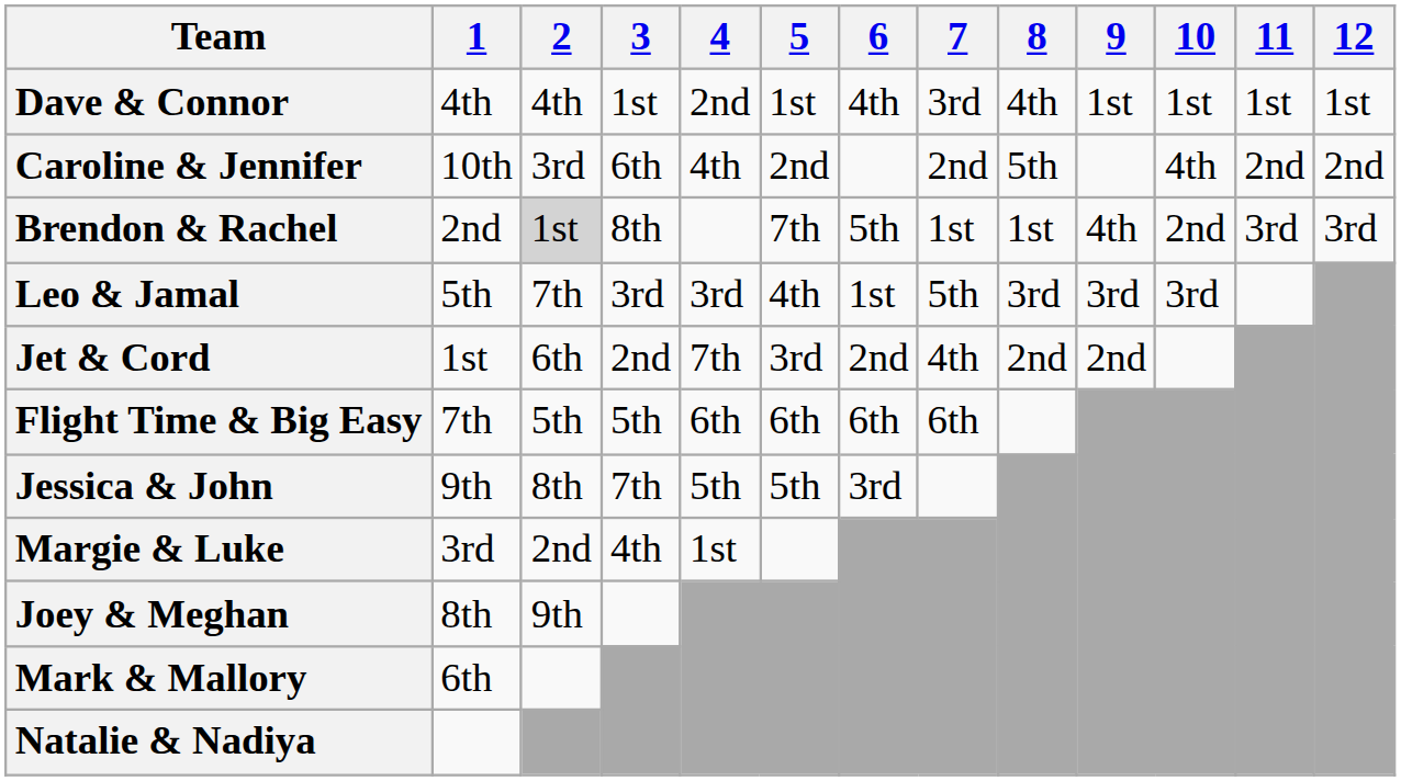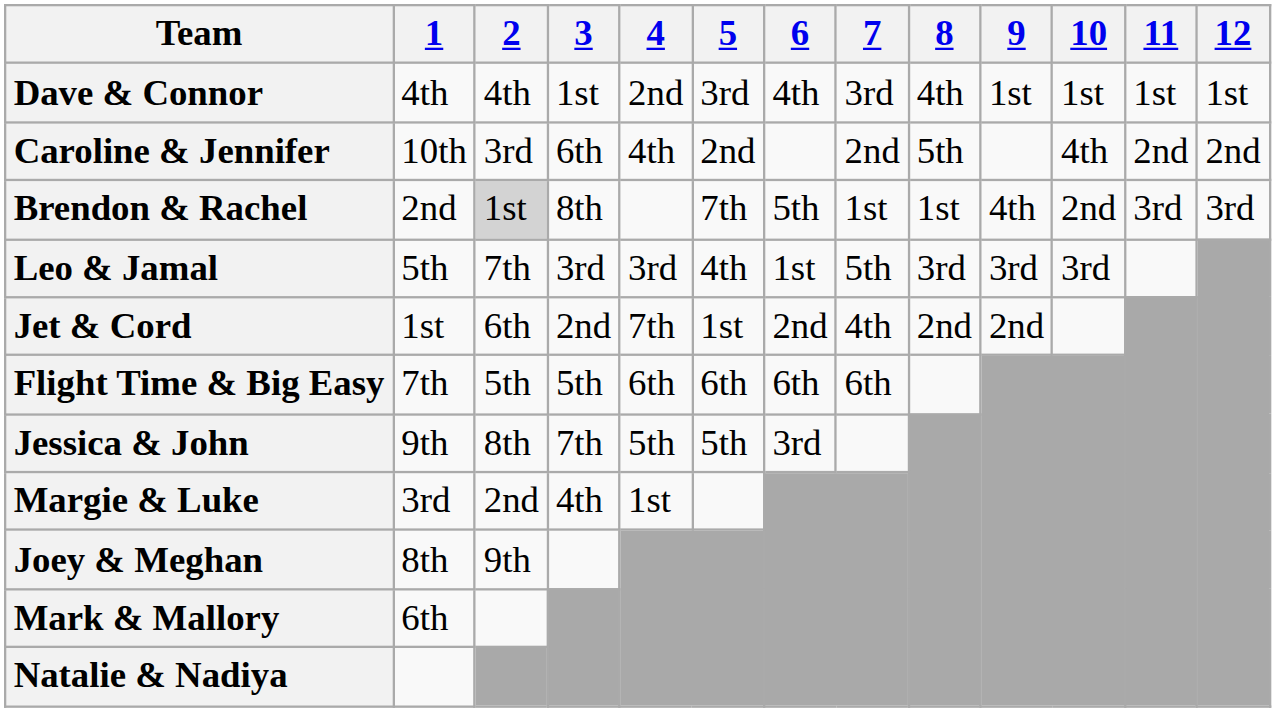 <table class="wikitable sortable" style="text-align:left;">
 <tr>
 <th scope="col" class="unsortable">Team</th>
 <th scope="col"><a href='#'>1</a><span></span></th>
 <th scope="col"><a href='#'>2</a></th>
 <th scope="col"><a href='#'>3</a></th>
 <th scope="col"><a href='#'>4</a></th>
 <th scope="col"><a href='#'>5</a></th>
 <th scope="col"><a href='#'>6</a></th>
 <th scope="col"><a href='#'>7</a></th>
 <th scope="col"><a href='#'>8</a></th>
 <th scope="col"><a href='#'>9</a></th>
 <th scope="col"><a href='#'>10</a></th>
 <th scope="col"><a href='#'>11</a></th>
 <th scope="col"><a href='#'>12</a></th>
 </tr>
 <tr>
 <th scope="row" style="text-align:left">Dave & Connor</th>
 <td>4th</td>
 <td>4th</td>
 <td>1st</td>
 <td>2nd</td>
-<td>1st</td>
+<td>3rd</td>
 <td>4th</td>
 <td>3rd</td>
 <td>4th</td>
 <td>1st</td>
 <td>1st</td>
 <td>1st</td>
 <td>1st</td>
 </tr>
 <tr>
 <th scope="row" style="text-align:left">Caroline & Jennifer</th>
 <td>10th</td>
 <td>3rd</td>
 <td>6th</td>
 <td>4th</td>
 <td>2nd</td>
 <td></td>
 <td>2nd</td>
 <td>5th</td>
 <td></td>
 <td>4th</td>
 <td>2nd</td>
 <td>2nd</td>
 </tr>
 <tr>
 <th scope="row" style="text-align:left">Brendon & Rachel</th>
 <td>2nd</td>
 <td style="background: lightgrey;">1st</td>
 <td>8th</td>
 <td></td>
 <td>7th</td>
 <td>5th</td>
 <td>1st</td>
 <td>1st</td>
 <td>4th</td>
 <td>2nd</td>
 <td>3rd</td>
 <td>3rd</td>
 </tr>
 <tr>
 <th scope="row" style="text-align:left">Leo & Jamal</th>
 <td>5th</td>
 <td>7th</td>
 <td>3rd</td>
 <td>3rd</td>
 <td>4th</td>
 <td>1st</td>
 <td>5th</td>
 <td>3rd</td>
 <td>3rd</td>
 <td>3rd</td>
 <td></td>
 <td rowspan="8" style="background:darkgrey;"></td>
 </tr>
 <tr>
 <th scope="row" style="text-align:left">Jet & Cord</th>
 <td>1st</td>
 <td>6th</td>
 <td>2nd</td>
 <td>7th</td>
-<td>3rd</td>
+<td>1st</td>
 <td>2nd</td>
 <td>4th</td>
 <td>2nd</td>
 <td>2nd</td>
 <td></td>
 <td rowspan="7" style="background:darkgrey;"></td>
 </tr>
 <tr>
 <th scope="row" style="text-align:left">Flight Time & Big Easy</th>
 <td>7th</td>
 <td>5th</td>
 <td>5th</td>
 <td>6th</td>
 <td>6th</td>
 <td>6th</td>
 <td>6th</td>
 <td></td>
 <td colspan="2" rowspan="6" style="background:darkgrey;"></td>
 </tr>
 <tr>
 <th scope="row" style="text-align:left">Jessica & John</th>
 <td>9th</td>
 <td>8th</td>
 <td>7th</td>
 <td>5th</td>
 <td>5th</td>
 <td>3rd</td>
 <td></td>
 <td rowspan="5" style="background:darkgrey;"></td>
 </tr>
 <tr>
 <th scope="row" style="text-align:left">Margie & Luke</th>
 <td>3rd</td>
 <td>2nd</td>
 <td>4th</td>
 <td>1st</td>
 <td></td>
 <td colspan="2" rowspan="4" style="background:darkgrey;"></td>
 </tr>
 <tr>
 <th scope="row" style="text-align:left">Joey & Meghan</th>
 <td>8th</td>
 <td>9th</td>
 <td></td>
 <td colspan="2" rowspan="3" style="background:darkgrey;"></td>
 </tr>
 <tr>
 <th scope="row" style="text-align:left">Mark & Mallory</th>
 <td>6th</td>
 <td></td>
 <td rowspan="2" style="background:darkgrey;"></td>
 </tr>
 <tr>
 <th scope="row" style="text-align:left">Natalie & Nadiya</th>
 <td></td>
 <td style="background:darkgrey;"></td>
 </tr>
 </table>
